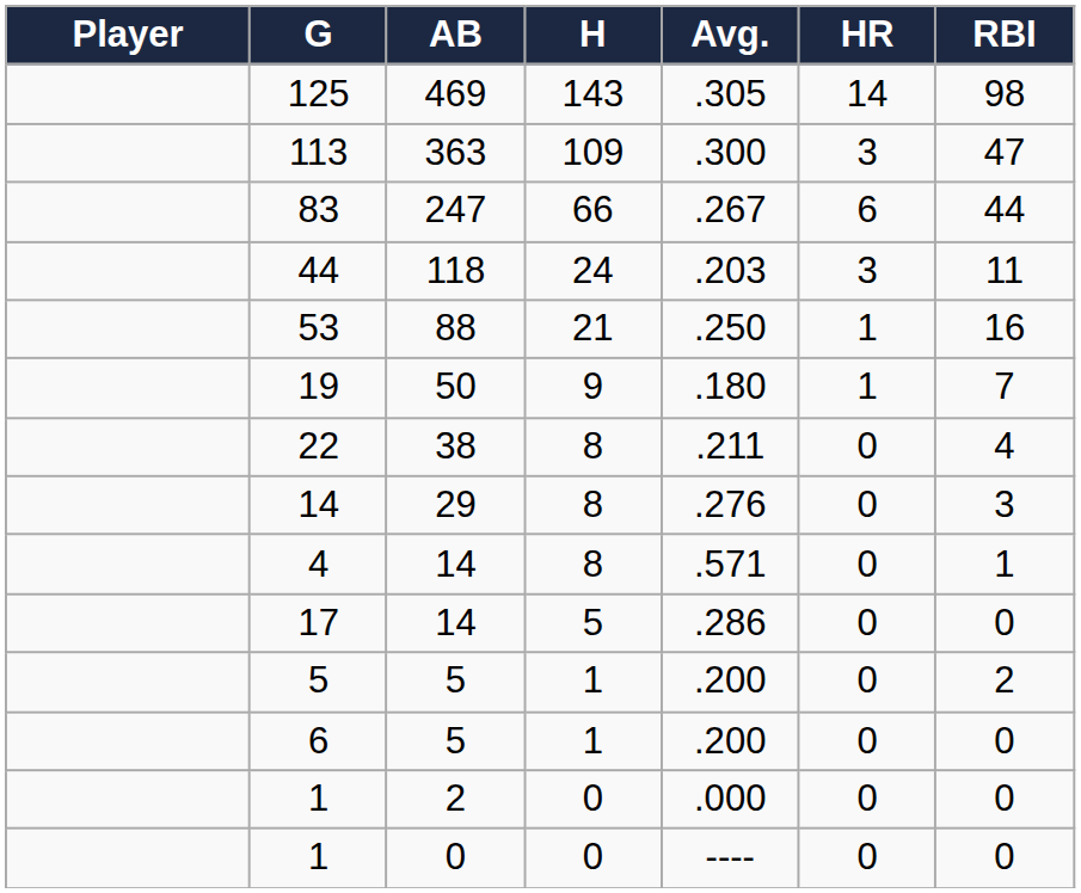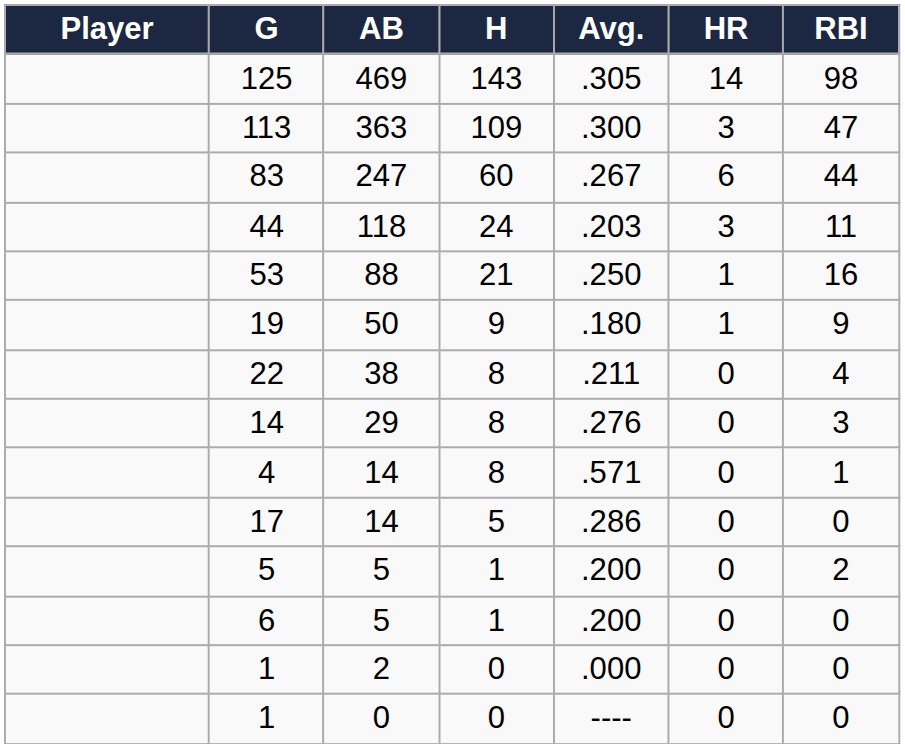 <table class="wikitable sortable">
 <tr>
 <th style="background:#1c2841;color:white;" width="16%">Player</th>
 <th style="background:#1c2841;color:white;" width="9%">G</th>
 <th style="background:#1c2841;color:white;" width="9%">AB</th>
 <th style="background:#1c2841;color:white;" width="9%">H</th>
 <th style="background:#1c2841;color:white;" width="9%">Avg.</th>
 <th style="background:#1c2841;color:white;" width="9%">HR</th>
 <th style="background:#1c2841;color:white;" width="9%">RBI</th>
 </tr>
 <tr align="center">
 <td></td>
 <td>125</td>
 <td>469</td>
 <td>143</td>
 <td>.305</td>
 <td>14</td>
 <td>98</td>
 </tr>
 <tr align="center">
 <td></td>
 <td>113</td>
 <td>363</td>
 <td>109</td>
 <td>.300</td>
 <td>3</td>
 <td>47</td>
 </tr>
 <tr align="center">
 <td></td>
 <td>83</td>
 <td>247</td>
-<td>66</td>
+<td>60</td>
 <td>.267</td>
 <td>6</td>
 <td>44</td>
 </tr>
 <tr align="center">
 <td></td>
 <td>44</td>
 <td>118</td>
 <td>24</td>
 <td>.203</td>
 <td>3</td>
 <td>11</td>
 </tr>
 <tr align="center">
 <td></td>
 <td>53</td>
 <td>88</td>
 <td>21</td>
 <td>.250</td>
 <td>1</td>
 <td>16</td>
 </tr>
 <tr align="center">
 <td></td>
 <td>19</td>
 <td>50</td>
 <td>9</td>
 <td>.180</td>
 <td>1</td>
-<td>7</td>
+<td>9</td>
 </tr>
 <tr align="center">
 <td></td>
 <td>22</td>
 <td>38</td>
 <td>8</td>
 <td>.211</td>
 <td>0</td>
 <td>4</td>
 </tr>
 <tr align="center">
 <td></td>
 <td>14</td>
 <td>29</td>
 <td>8</td>
 <td>.276</td>
 <td>0</td>
 <td>3</td>
 </tr>
 <tr align="center">
 <td></td>
 <td>4</td>
 <td>14</td>
 <td>8</td>
 <td>.571</td>
 <td>0</td>
 <td>1</td>
 </tr>
 <tr align="center">
 <td></td>
 <td>17</td>
 <td>14</td>
 <td>5</td>
 <td>.286</td>
 <td>0</td>
 <td>0</td>
 </tr>
 <tr align="center">
 <td></td>
 <td>5</td>
 <td>5</td>
 <td>1</td>
 <td>.200</td>
 <td>0</td>
 <td>2</td>
 </tr>
 <tr align="center">
 <td></td>
 <td>6</td>
 <td>5</td>
 <td>1</td>
 <td>.200</td>
 <td>0</td>
 <td>0</td>
 </tr>
 <tr align="center">
 <td></td>
 <td>1</td>
 <td>2</td>
 <td>0</td>
 <td>.000</td>
 <td>0</td>
 <td>0</td>
 </tr>
 <tr align="center">
 <td></td>
 <td>1</td>
 <td>0</td>
 <td>0</td>
 <td>----</td>
 <td>0</td>
 <td>0</td>
 </tr>
 </table>
